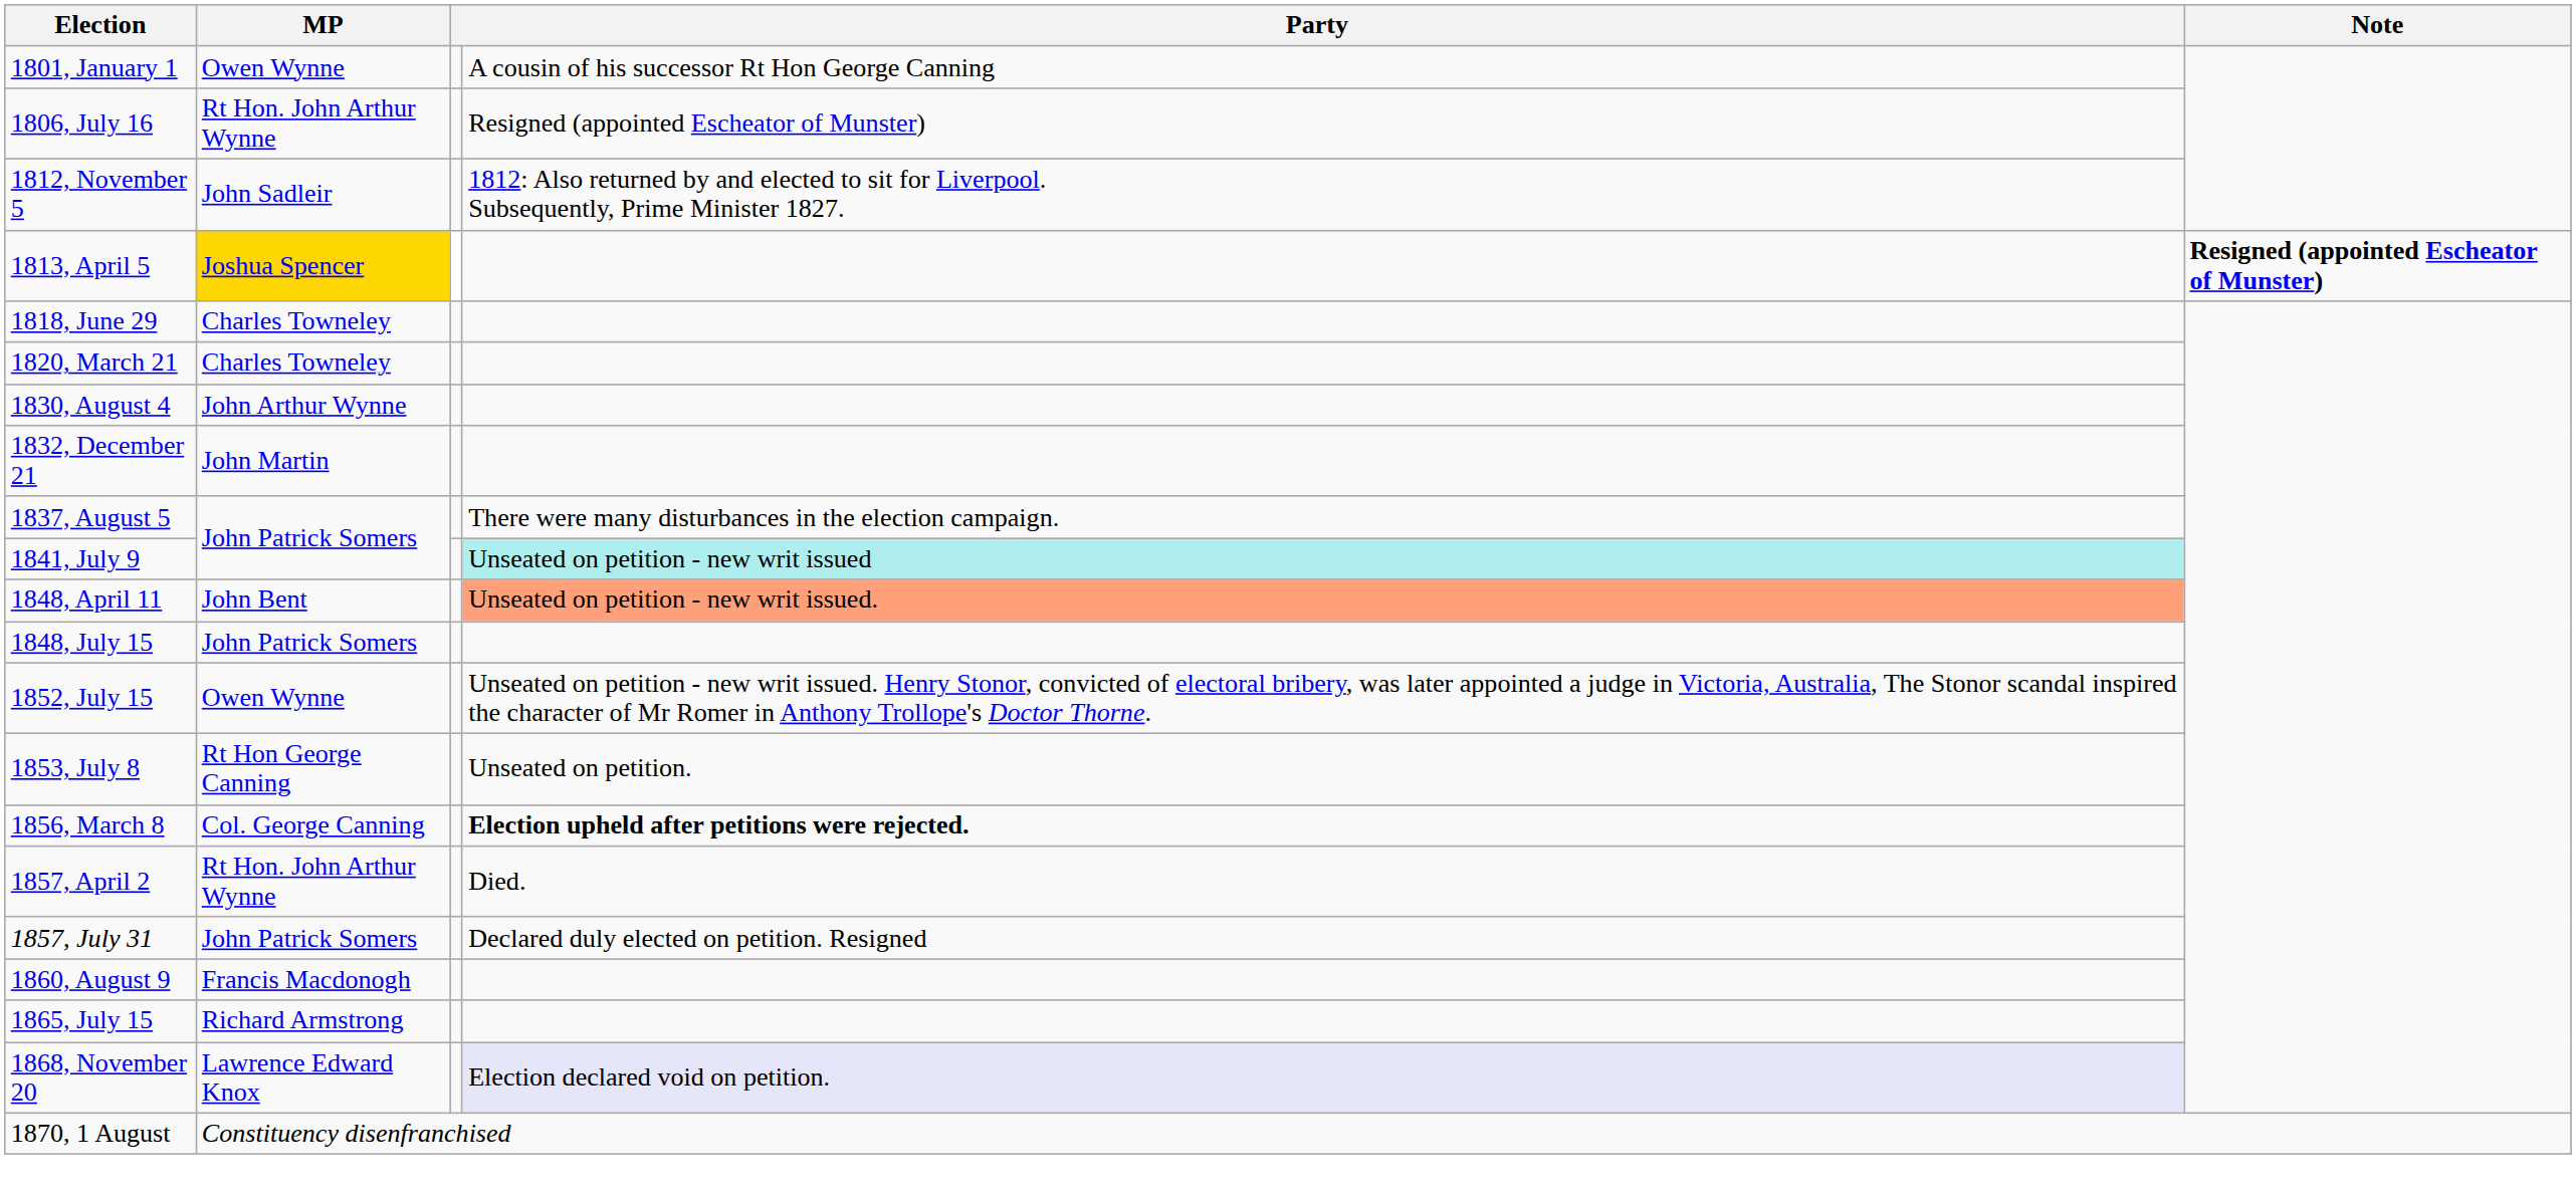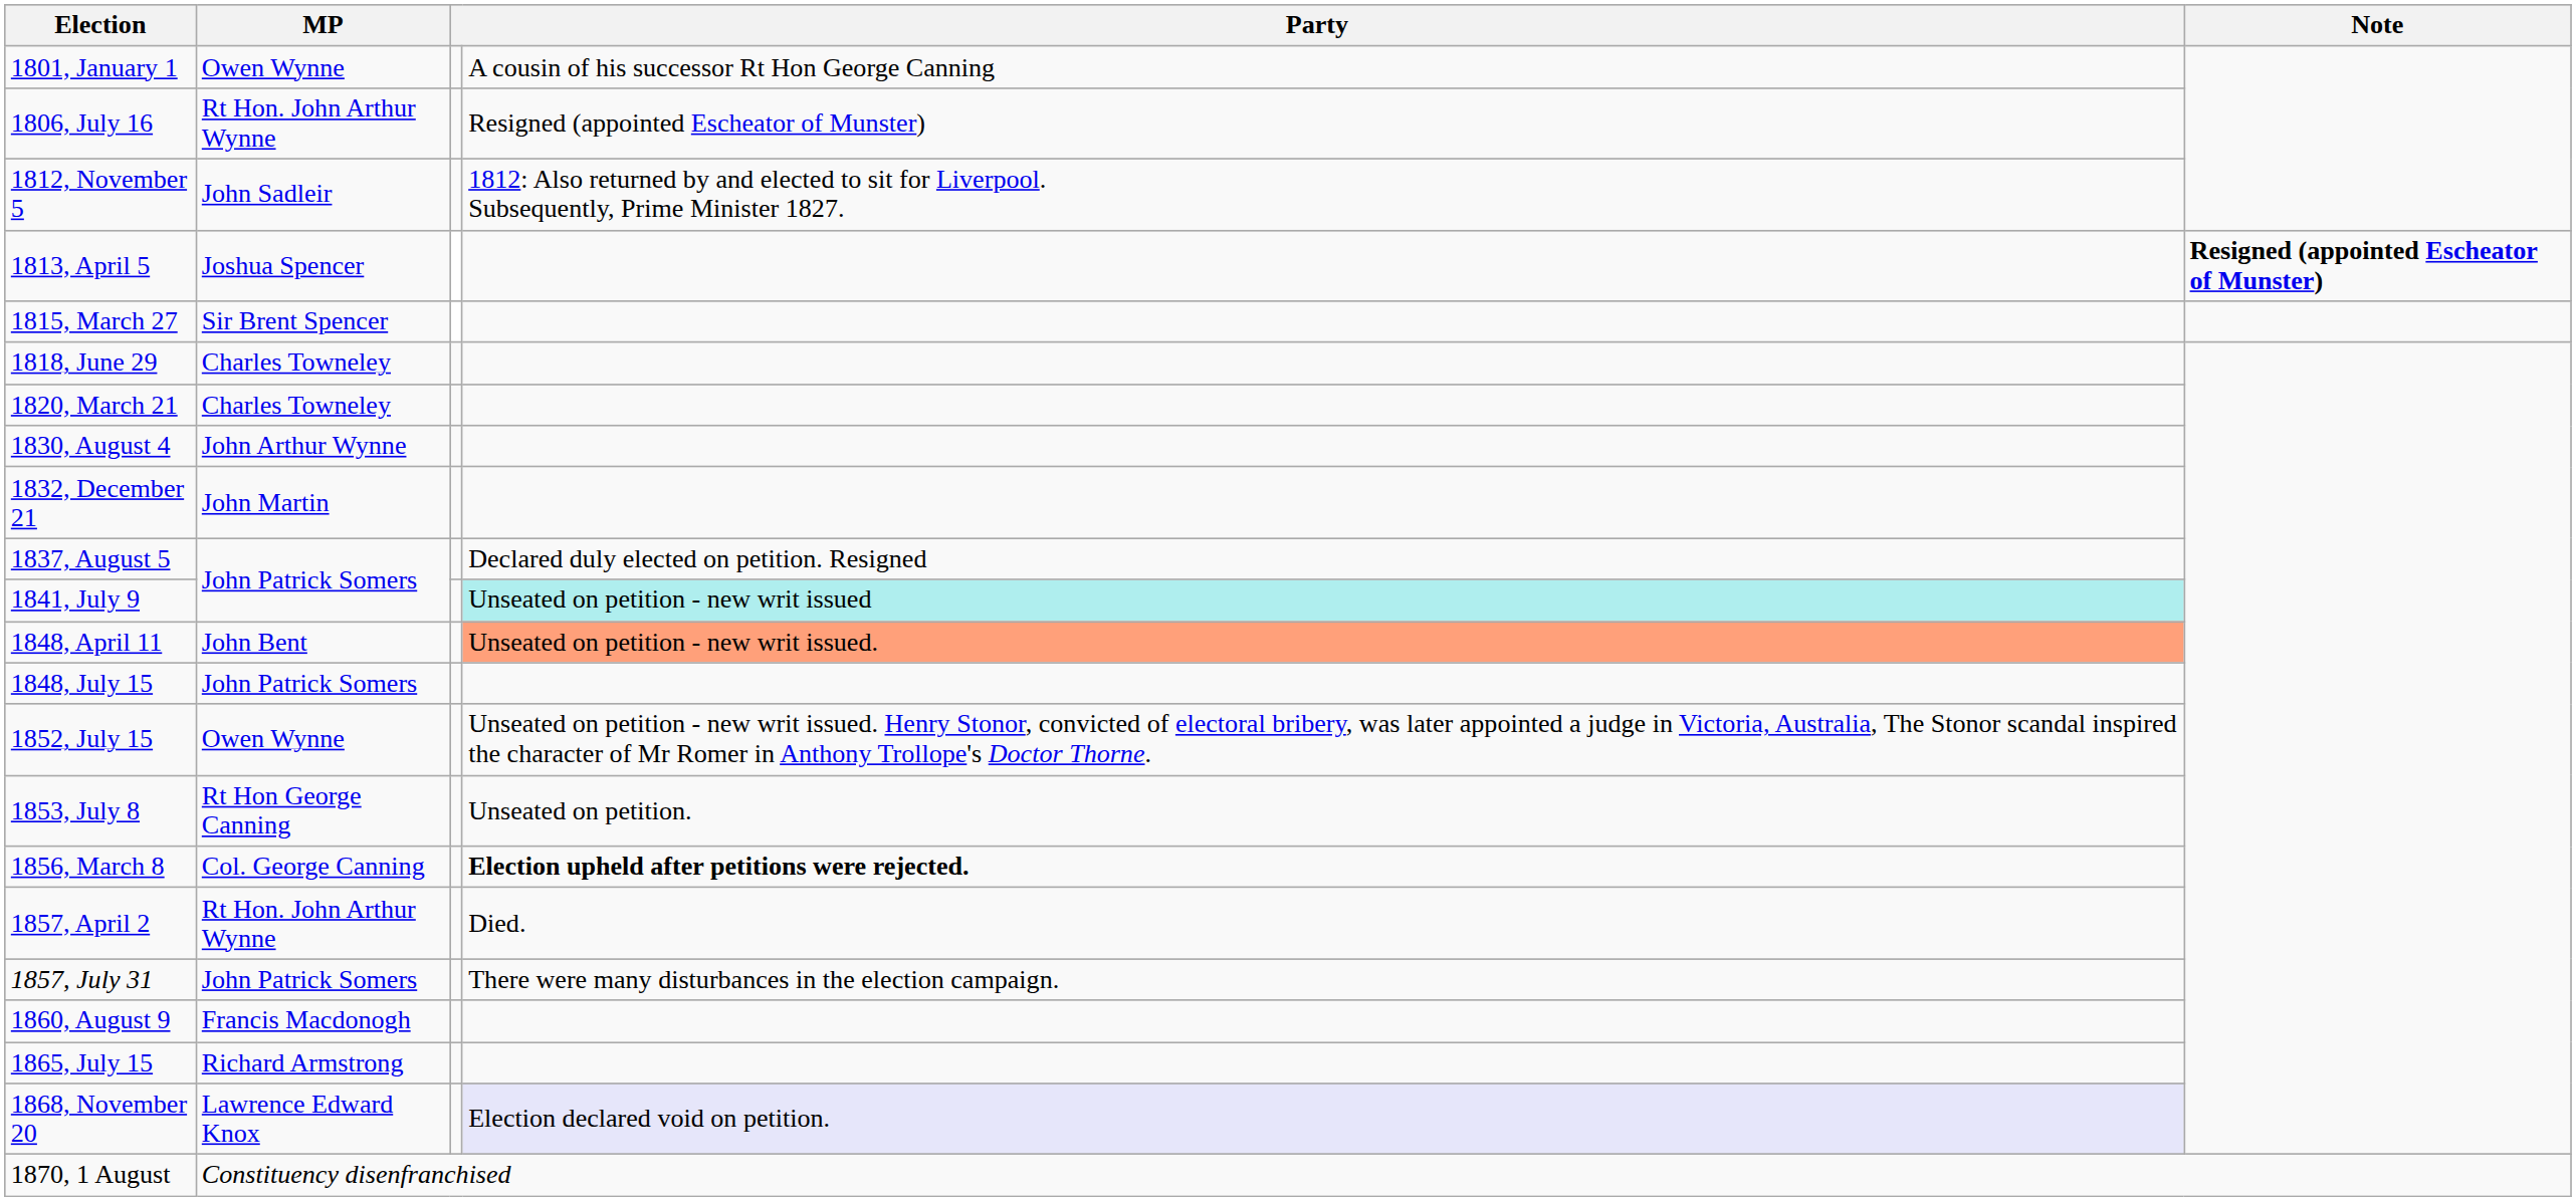 <table class="wikitable">
 <tr>
 <th>Election</th>
 <th>MP</th>
 <th colspan="2">Party</th>
 <th>Note</th>
 </tr>
 <tr>
 <td><a href='#'>1801, January 1</a></td>
 <td><a href='#'>Owen Wynne</a> 	</td>
 <td></td>
 <td>A cousin of his successor Rt Hon George Canning</td>
 </tr>
 <tr>
 <td><a href='#'>1806, July 16</a></td>
 <td><a href='#'>Rt Hon. John Arthur Wynne</a> </td>
 <td></td>
 <td>Resigned (appointed <a href='#'>Escheator of Munster</a>)</td>
 </tr>
 <tr>
 <td><a href='#'>1812, November 5</a></td>
 <td><a href='#'>John Sadleir</a> 	</td>
 <td></td>
 <td><a href='#'>1812</a>: Also returned by and elected to sit for <a href='#'>Liverpool</a>. <br>Subsequently, Prime Minister 1827.</td>
 </tr>
 <tr>
 <td><a href='#'>1813, April 5</a></td>
-<td style="background: gold;"><a href='#'>Joshua Spencer</a> 	</td>
+<td><a href='#'>Joshua Spencer</a> 	</td>
 <td style="color:inherit;background-color: white"></td>
 <td></td>
 <td><strong>Resigned (appointed <a href='#'>Escheator of Munster</a>)</strong></td>
+</tr>
+<tr>
+<td><a href='#'>1815, March 27</a></td>
+<td><a href='#'>Sir Brent Spencer</a> 	</td>
+<td style="color:inherit;background-color: white"></td>
+<td></td>
+<td></td>
 </tr>
 <tr>
 <td><a href='#'>1818, June 29</a></td>
 <td><a href='#'>Charles Towneley</a> 	</td>
 <td></td>
 <td></td>
 </tr>
 <tr>
 <td><a href='#'>1820, March 21</a></td>
 <td><a href='#'>Charles Towneley</a> 	</td>
 <td></td>
 <td></td>
 </tr>
 <tr>
 <td><a href='#'>1830, August 4</a></td>
 <td><a href='#'>John Arthur Wynne</a> 	</td>
 <td></td>
 <td></td>
 </tr>
 <tr>
 <td><a href='#'>1832, December 21</a></td>
 <td><a href='#'>John Martin</a></td>
 <td></td>
 <td></td>
 </tr>
 <tr>
 <td><a href='#'>1837, August 5</a></td>
 <td rowspan="2"><a href='#'>John Patrick Somers</a> 	</td>
 <td></td>
-<td>There were many disturbances in the election campaign.</td>
+<td>Declared duly elected on petition. Resigned</td>
 </tr>
 <tr>
 <td><a href='#'>1841, July 9</a></td>
 <td></td>
 <td style="background: paleturquoise;">Unseated on petition - new writ issued</td>
 </tr>
 <tr>
 <td><a href='#'>1848, April 11</a></td>
 <td><a href='#'>John Bent</a> 	</td>
 <td></td>
 <td style="background: lightsalmon;">Unseated on petition - new writ issued.</td>
 </tr>
 <tr>
 <td><a href='#'>1848, July 15</a></td>
 <td><a href='#'>John Patrick Somers</a> 	</td>
 <td></td>
 <td></td>
 </tr>
 <tr>
 <td><a href='#'>1852, July 15</a></td>
 <td><a href='#'>Owen Wynne</a> 	</td>
 <td></td>
 <td>Unseated on petition - new writ issued. <a href='#'>Henry Stonor</a>, convicted of <a href='#'>electoral bribery</a>, was later appointed a judge in <a href='#'>Victoria, Australia</a>, The Stonor scandal inspired the character of Mr Romer in <a href='#'>Anthony Trollope</a>'s <em><a href='#'>Doctor Thorne</a></em>.</td>
 </tr>
 <tr>
 <td><a href='#'>1853, July 8</a></td>
 <td><a href='#'>Rt Hon George Canning</a> 	</td>
 <td></td>
 <td>Unseated on petition.</td>
 </tr>
 <tr>
 <td><a href='#'>1856, March 8</a></td>
 <td><a href='#'>Col. George Canning</a> 	</td>
 <td></td>
 <td><strong>Election upheld after petitions were rejected.</strong></td>
 </tr>
 <tr>
 <td><a href='#'>1857, April 2</a></td>
 <td><a href='#'>Rt Hon. John Arthur Wynne</a> </td>
 <td></td>
 <td>Died.</td>
 </tr>
 <tr>
 <td><em>1857, July 31</em></td>
 <td><a href='#'>John Patrick Somers</a> 	</td>
 <td></td>
-<td>Declared duly elected on petition. Resigned</td>
+<td>There were many disturbances in the election campaign.</td>
 </tr>
 <tr>
 <td><a href='#'>1860, August 9</a></td>
 <td><a href='#'>Francis Macdonogh</a> 	</td>
 <td></td>
 <td></td>
 </tr>
 <tr>
 <td><a href='#'>1865, July 15</a></td>
 <td><a href='#'>Richard Armstrong</a> 	</td>
 <td></td>
 <td></td>
 </tr>
 <tr>
 <td><a href='#'>1868, November 20</a></td>
 <td><a href='#'>Lawrence Edward Knox</a> 	</td>
 <td></td>
 <td style="background: lavender;">Election declared void on petition.</td>
 </tr>
 <tr>
 <td>1870, 1 August</td>
 <td colspan="4"><em>Constituency disenfranchised</em></td>
 </tr>
 </table>
